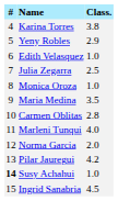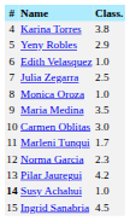 <table border=0 cellpadding=2 cellspacing=0  |- bgcolor=#F2F2F2 style="text-align:center; font-size:90%;">
 <tr bgcolor=#ADEBFD>
 <th>#</th>
 <th align=left>Name</th>
 <th align=left>Class.</th>
 </tr>
 <tr>
 <td>4</td>
 <td align=left><a href='#'>Karina Torres</a></td>
 <td align=left>3.8</td>
 </tr>
 <tr>
 <td>5</td>
 <td align=left><a href='#'>Yeny Robles</a></td>
 <td align=left>2.9</td>
 </tr>
 <tr>
 <td>6</td>
 <td align=left><a href='#'>Edith Velasquez</a></td>
 <td align=left>1.0</td>
 </tr>
 <tr>
 <td>7</td>
 <td align=left><a href='#'>Julia Zegarra</a></td>
 <td align=left>2.5</td>
 </tr>
 <tr>
 <td>8</td>
 <td align=left><a href='#'>Monica Oroza</a></td>
 <td align=left>1.0</td>
 </tr>
 <tr>
 <td>9</td>
 <td align=left><a href='#'>Maria Medina</a></td>
 <td align=left>3.5</td>
 </tr>
 <tr>
 <td>10</td>
 <td align=left><a href='#'>Carmen Oblitas</a></td>
-<td align=left>2.8</td>
+<td align=left>3.0</td>
 </tr>
 <tr>
 <td>11</td>
 <td align=left><a href='#'>Marleni Tunqui</a></td>
-<td align=left>4.0</td>
+<td align=left>1.7</td>
 </tr>
 <tr>
 <td>12</td>
 <td align=left><a href='#'>Norma Garcia</a></td>
-<td align=left>2.0</td>
+<td align=left>2.3</td>
 </tr>
 <tr>
 <td>13</td>
 <td align=left><a href='#'>Pilar Jauregui</a></td>
 <td align=left>4.2</td>
 </tr>
 <tr>
 <td><strong>14</strong></td>
 <td align=left><a href='#'>Susy Achahui</a></td>
 <td align=left>1.0</td>
 </tr>
 <tr>
 <td>15</td>
 <td align=left><a href='#'>Ingrid Sanabria</a></td>
 <td align=left>4.5</td>
 </tr>
 </table>
